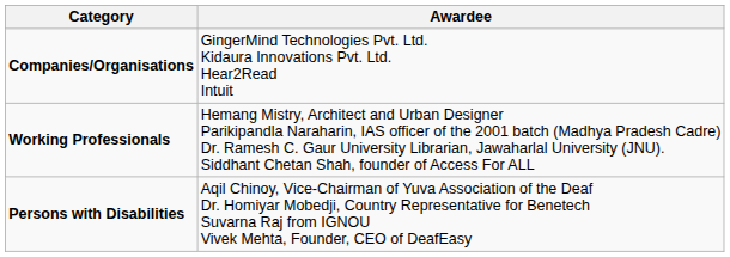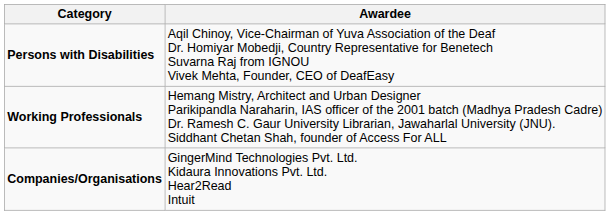 <table class="wikitable">
 <tr>
 <th>Category</th>
 <th>Awardee</th>
 </tr>
 <tr>
-<td><strong>Companies/Organisations</strong></td>
-<td>GingerMind Technologies Pvt. Ltd.<br>Kidaura Innovations Pvt. Ltd.<br>Hear2Read<br>Intuit</td>
+<td><strong>Persons with Disabilities</strong></td>
+<td>Aqil Chinoy, Vice-Chairman of Yuva Association of the Deaf<br>Dr. Homiyar Mobedji, Country Representative for Benetech<br>Suvarna Raj from IGNOU<br>Vivek Mehta, Founder, CEO of DeafEasy</td>
 </tr>
 <tr>
 <td><strong>Working Professionals</strong></td>
 <td>Hemang Mistry, Architect and Urban Designer<br>Parikipandla Naraharin, IAS officer of the 2001 batch (Madhya Pradesh Cadre)<br>Dr. Ramesh C. Gaur University Librarian, Jawaharlal University (JNU).<br>Siddhant Chetan Shah, founder of Access For ALL</td>
 </tr>
 <tr>
-<td><strong>Persons with Disabilities</strong></td>
-<td>Aqil Chinoy, Vice-Chairman of Yuva Association of the Deaf<br>Dr. Homiyar Mobedji, Country Representative for Benetech<br>Suvarna Raj from IGNOU<br>Vivek Mehta, Founder, CEO of DeafEasy</td>
+<td><strong>Companies/Organisations</strong></td>
+<td>GingerMind Technologies Pvt. Ltd.<br>Kidaura Innovations Pvt. Ltd.<br>Hear2Read<br>Intuit</td>
 </tr>
 </table>
